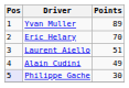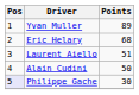 <table class="wikitable" style="font-size: 85%;">
 <tr>
 <th>Pos</th>
 <th>Driver</th>
 <th>Points</th>
 </tr>
 <tr>
 <td>1</td>
 <td> <a href='#'>Yvan Muller</a></td>
 <td align="right">89</td>
 </tr>
 <tr>
 <td>2</td>
 <td> <a href='#'>Eric Helary</a></td>
-<td align="right">70</td>
+<td align="right">68</td>
 </tr>
 <tr>
 <td>3</td>
 <td> <a href='#'>Laurent Aiello</a></td>
 <td align="right">51</td>
 </tr>
 <tr>
 <td>4</td>
 <td> <a href='#'>Alain Cudini</a></td>
-<td align="right">49</td>
+<td align="right">50</td>
 </tr>
 <tr>
 <td style="background: lavender;">5</td>
 <td> <a href='#'>Philippe Gache</a></td>
 <td align="right">30</td>
 </tr>
 <tr>
 </tr>
 </table>
